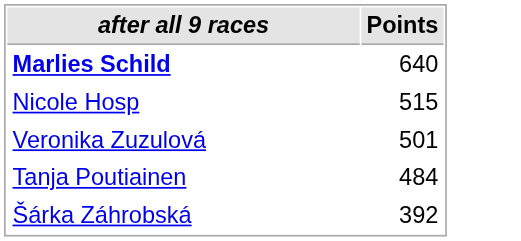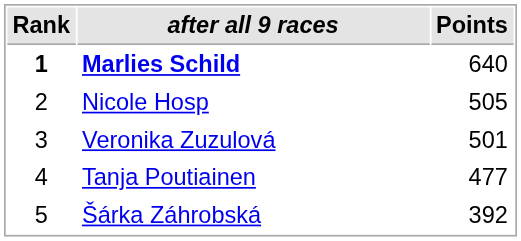 <table cellspacing="1" cellpadding="3" style="border:1px solid #AAAAAA;font-size:86%">
 <tr bgcolor="#E4E4E4">
+<th style="border-bottom:1px solid #AAAAAA" width=10>Rank</th>
 <th style="border-bottom:1px solid #AAAAAA" width=200><strong><em>after all 9 races</em></strong></th>
 <th style="border-bottom:1px solid #AAAAAA" width=20>Points</th>
 </tr>
 <tr>
+<td align="center"><strong>1</strong></td>
 <td> <strong><a href='#'>Marlies Schild</a> </strong></td>
 <td align="right">640</td>
 </tr>
 <tr>
+<td align="center">2</td>
 <td> <a href='#'>Nicole Hosp</a></td>
-<td align="right">515</td>
+<td align="right">505</td>
 </tr>
 <tr>
+<td align="center">3</td>
 <td> <a href='#'>Veronika Zuzulová</a></td>
 <td align="right">501</td>
 </tr>
 <tr>
+<td align="center">4</td>
 <td> <a href='#'>Tanja Poutiainen</a></td>
-<td align="right">484</td>
+<td align="right">477</td>
 </tr>
 <tr>
+<td align="center">5</td>
 <td> <a href='#'>Šárka Záhrobská</a></td>
 <td align="right">392</td>
 </tr>
 </table>
